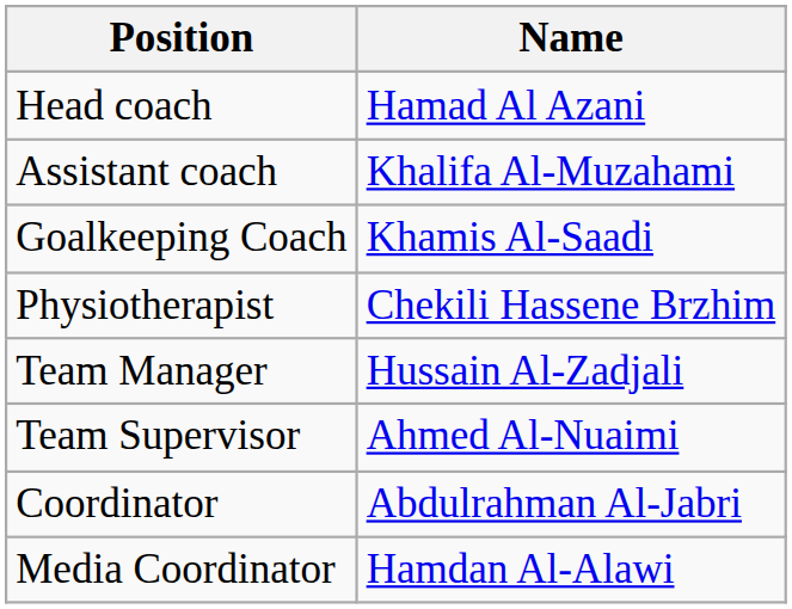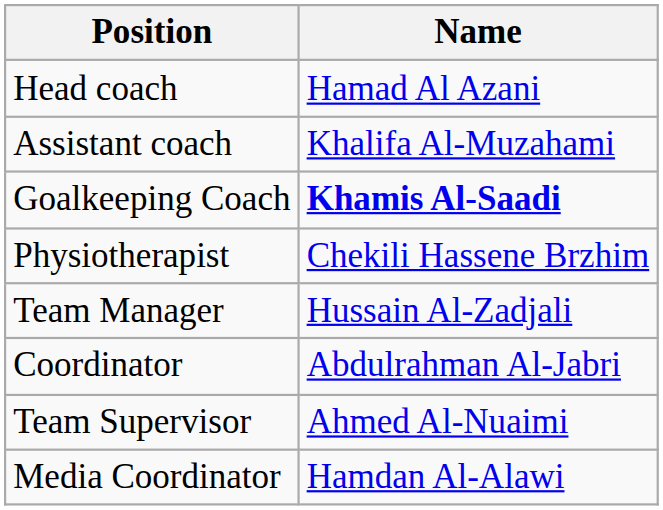 <table class="wikitable">
 <tr>
 <th>Position</th>
 <th>Name</th>
 </tr>
 <tr>
 <td>Head coach</td>
 <td> <a href='#'>Hamad Al Azani</a></td>
 </tr>
 <tr>
 <td>Assistant coach</td>
 <td> <a href='#'>Khalifa Al-Muzahami</a></td>
 </tr>
 <tr>
 <td>Goalkeeping Coach</td>
-<td> <a href='#'>Khamis Al-Saadi</a></td>
+<td><strong> <a href='#'>Khamis Al-Saadi</a></strong></td>
 </tr>
 <tr>
 <td>Physiotherapist</td>
 <td> <a href='#'>Chekili Hassene Brzhim</a></td>
 </tr>
 <tr>
 <td>Team Manager</td>
 <td> <a href='#'>Hussain Al-Zadjali</a></td>
 </tr>
 <tr>
+<td>Coordinator</td>
+<td> <a href='#'>Abdulrahman Al-Jabri</a></td>
+</tr>
+<tr>
 <td>Team Supervisor</td>
 <td> <a href='#'>Ahmed Al-Nuaimi</a></td>
-</tr>
-<tr>
-<td>Coordinator</td>
-<td> <a href='#'>Abdulrahman Al-Jabri</a></td>
 </tr>
 <tr>
 <td>Media Coordinator</td>
 <td> <a href='#'>Hamdan Al-Alawi</a></td>
 </tr>
 </table>
